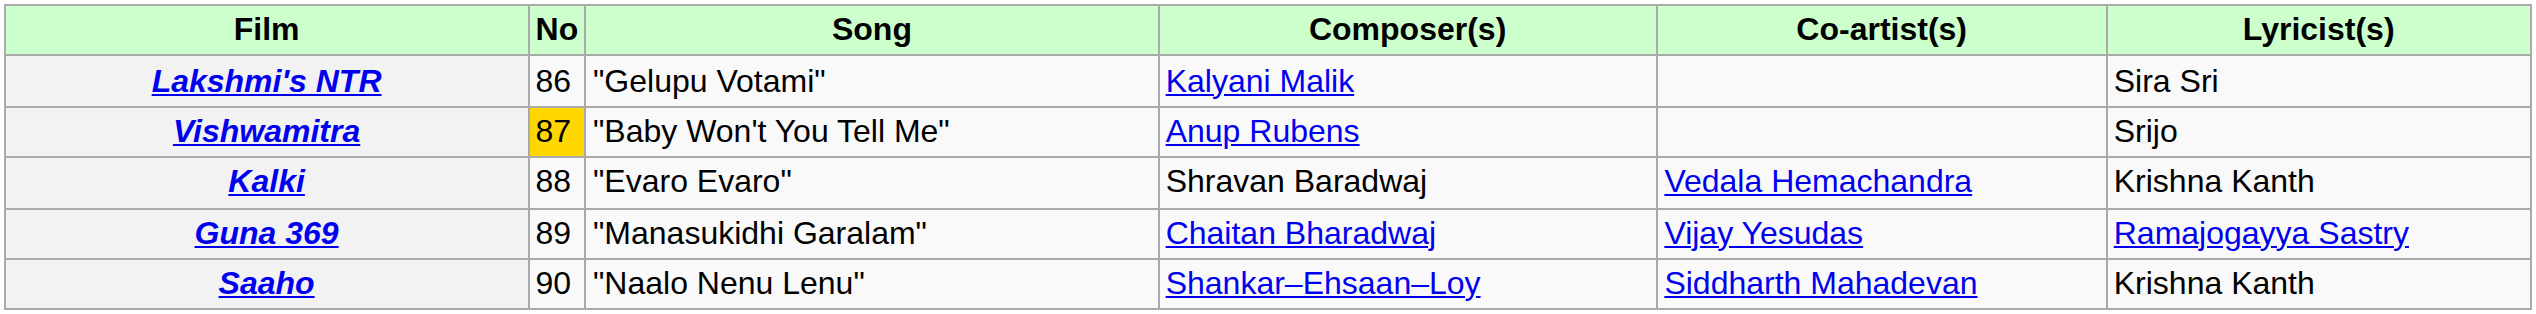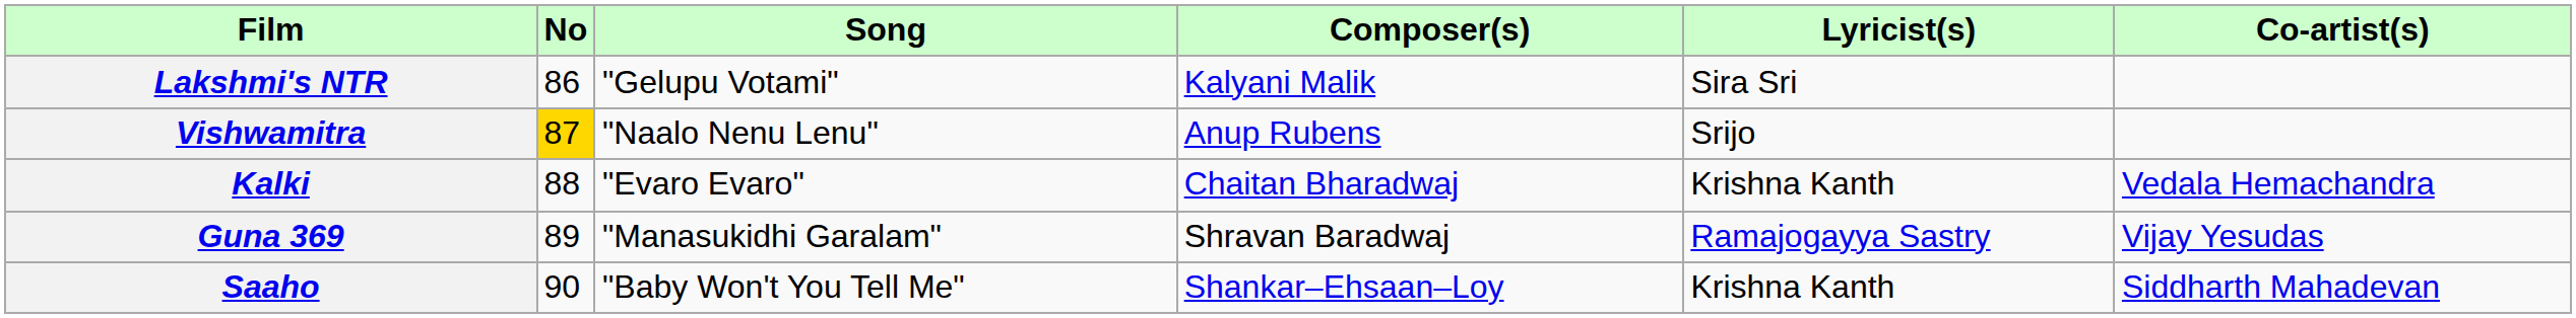 <table class="wikitable plainrowheaders" width="100%" textcolor:#000;">
 <tr style="background:#cfc; text-align:center;">
 <td scope="col" width="21%"><strong>Film</strong></td>
 <td><strong>No</strong></td>
 <td scope="col" width=23%><strong>Song</strong></td>
 <td scope="col" width=20%><strong>Composer(s)</strong></td>
+<td scope="col" width=17%><strong>Lyricist(s)</strong></td>
 <td scope="col" width=18%><strong>Co-artist(s)</strong></td>
-<td scope="col" width=17%><strong>Lyricist(s)</strong></td>
 </tr>
 <tr>
 <th><em><a href='#'>Lakshmi's NTR</a></em></th>
 <td>86</td>
 <td>"Gelupu Votami"</td>
 <td><a href='#'>Kalyani Malik</a></td>
+<td>Sira Sri</td>
 <td></td>
-<td>Sira Sri</td>
 </tr>
 <tr>
 <th><em><a href='#'>Vishwamitra</a></em></th>
 <td style="background: gold;">87</td>
-<td>"Baby Won't You Tell Me"</td>
+<td>"Naalo Nenu Lenu"</td>
 <td><a href='#'>Anup Rubens</a></td>
+<td>Srijo</td>
 <td></td>
-<td>Srijo</td>
 </tr>
 <tr>
 <th><em><a href='#'>Kalki</a></em></th>
 <td>88</td>
 <td>"Evaro Evaro"</td>
-<td>Shravan Baradwaj</td>
+<td><a href='#'>Chaitan Bharadwaj</a></td>
+<td>Krishna Kanth</td>
 <td><a href='#'>Vedala Hemachandra</a></td>
-<td>Krishna Kanth</td>
 </tr>
 <tr>
 <th><em><a href='#'>Guna 369</a></em></th>
 <td>89</td>
 <td>"Manasukidhi Garalam"</td>
-<td><a href='#'>Chaitan Bharadwaj</a></td>
+<td>Shravan Baradwaj</td>
+<td><a href='#'>Ramajogayya Sastry</a></td>
 <td><a href='#'>Vijay Yesudas</a></td>
-<td><a href='#'>Ramajogayya Sastry</a></td>
 </tr>
 <tr>
 <th><em><a href='#'>Saaho</a></em></th>
 <td>90</td>
-<td>"Naalo Nenu Lenu"</td>
+<td>"Baby Won't You Tell Me"</td>
 <td><a href='#'>Shankar–Ehsaan–Loy</a></td>
+<td>Krishna Kanth</td>
 <td><a href='#'>Siddharth Mahadevan</a></td>
-<td>Krishna Kanth</td>
 </tr>
 </table>
